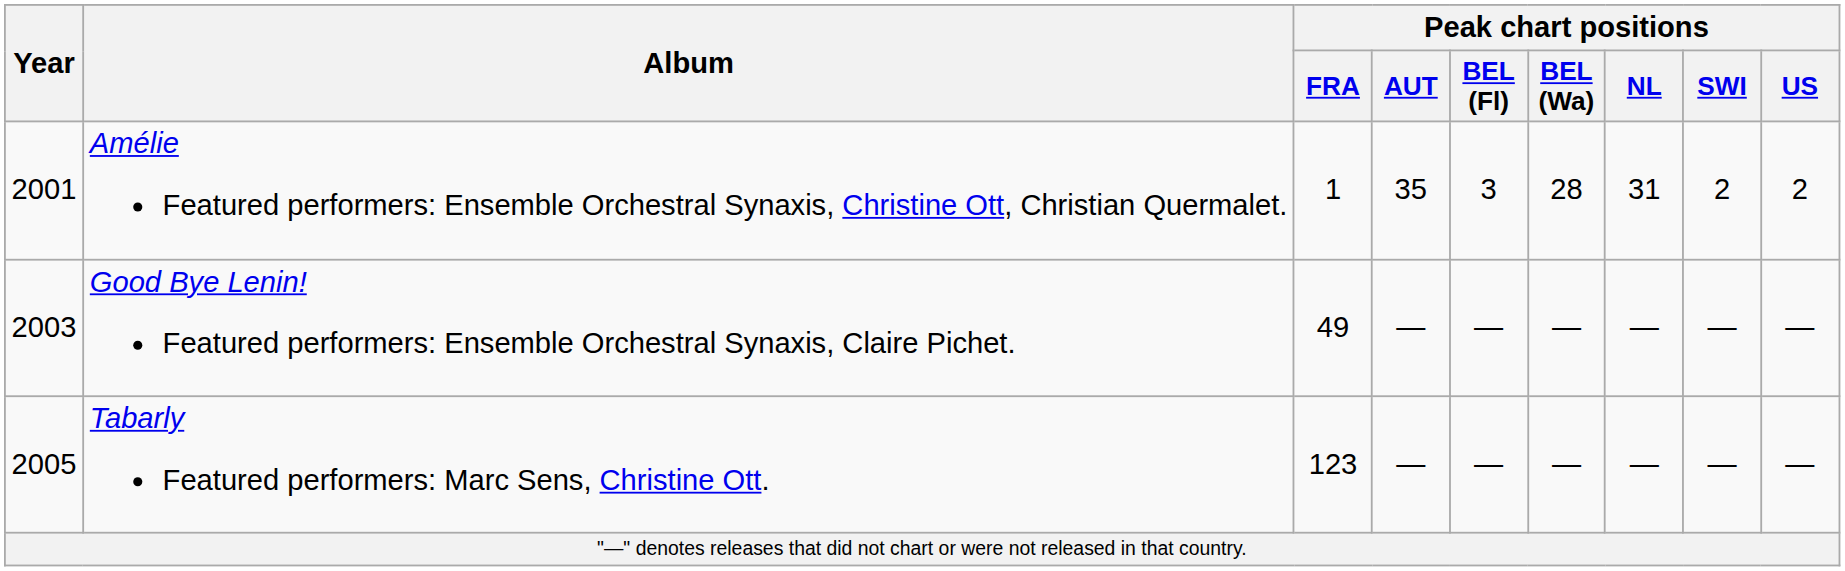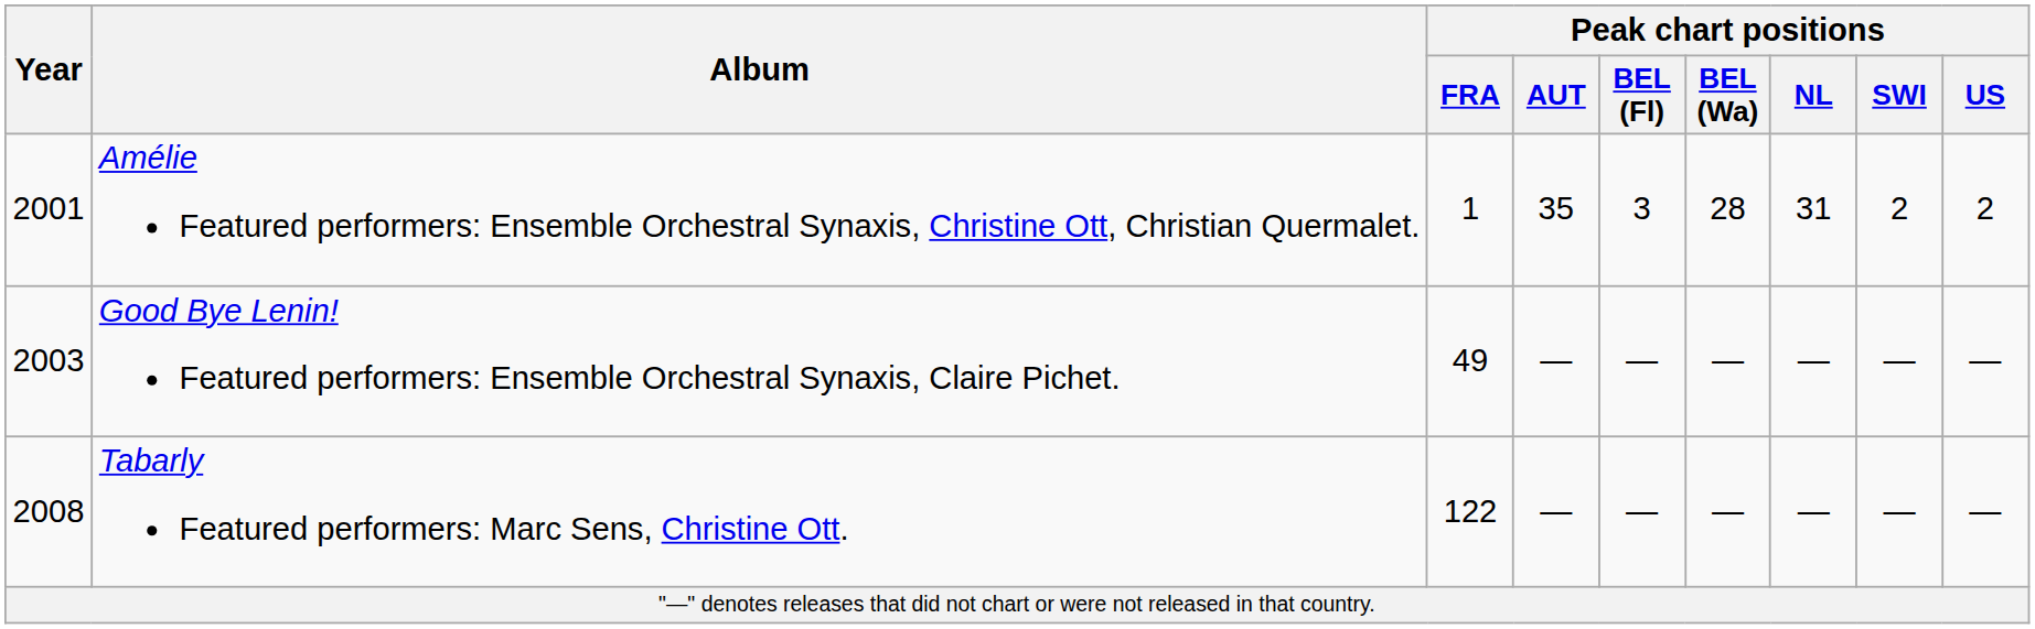 <table class="wikitable">
 <tr>
 <th rowspan="2">Year</th>
 <th rowspan="2">Album</th>
 <th colspan="7">Peak chart positions</th>
 </tr>
 <tr>
 <th scope="col" style="width:2.5em;font-size:90%;"><a href='#'>FRA</a><br></th>
 <th scope="col" style="width:2.5em;font-size:90%;"><a href='#'>AUT</a><br></th>
 <th scope="col" style="width:2.5em;font-size:90%;"><a href='#'>BEL</a><br>(Fl)<br></th>
 <th scope="col" style="width:2.5em;font-size:90%;"><a href='#'>BEL</a><br>(Wa)<br></th>
 <th scope="col" style="width:2.5em;font-size:90%;"><a href='#'>NL</a><br></th>
 <th scope="col" style="width:2.5em;font-size:90%;"><a href='#'>SWI</a><br></th>
 <th scope="col" style="width:2.5em;font-size:90%;"><a href='#'>US</a><br></th>
 </tr>
 <tr>
 <td>2001</td>
 <td><em><a href='#'>Amélie</a></em><br><ul><li>Featured performers: Ensemble Orchestral Synaxis, <a href='#'>Christine Ott</a>, Christian Quermalet.</li></ul></td>
 <td style="text-align:center;">1</td>
 <td style="text-align:center;">35</td>
 <td style="text-align:center;">3</td>
 <td style="text-align:center;">28</td>
 <td style="text-align:center;">31</td>
 <td style="text-align:center;">2</td>
 <td style="text-align:center;">2</td>
 </tr>
 <tr>
 <td>2003</td>
 <td><em><a href='#'>Good Bye Lenin!</a></em><br><ul><li>Featured performers: Ensemble Orchestral Synaxis, Claire Pichet.</li></ul></td>
 <td style="text-align:center;">49</td>
 <td style="text-align:center;">—</td>
 <td style="text-align:center;">—</td>
 <td style="text-align:center;">—</td>
 <td style="text-align:center;">—</td>
 <td style="text-align:center;">—</td>
 <td style="text-align:center;">—</td>
 </tr>
 <tr>
-<td>2005</td>
+<td>2008</td>
 <td><em><a href='#'>Tabarly</a></em><br><ul><li>Featured performers: Marc Sens, <a href='#'>Christine Ott</a>.</li></ul></td>
-<td style="text-align:center;">123</td>
+<td style="text-align:center;">122</td>
 <td style="text-align:center;">—</td>
 <td style="text-align:center;">—</td>
 <td style="text-align:center;">—</td>
 <td style="text-align:center;">—</td>
 <td style="text-align:center;">—</td>
 <td style="text-align:center;">—</td>
 </tr>
 <tr>
 <th colspan="11" style="font-size:8pt; font-weight:normal; text-align:center;">"—" denotes releases that did not chart or were not released in that country.</th>
 </tr>
 </table>
